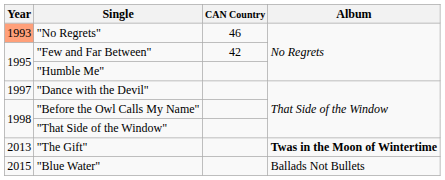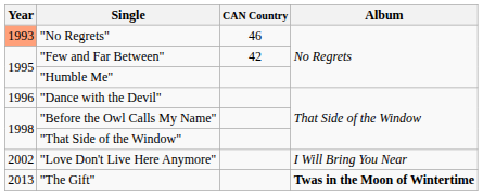 <table class="wikitable">
 <tr>
 <th>Year</th>
 <th>Single</th>
 <th><small>CAN Country</small></th>
 <th>Album</th>
 </tr>
 <tr>
 <td style="background: lightsalmon;">1993</td>
 <td>"No Regrets"</td>
 <td align="center">46</td>
 <td rowspan="3"><em>No Regrets</em></td>
 </tr>
 <tr>
 <td rowspan="2">1995</td>
 <td>"Few and Far Between"</td>
 <td align="center">42</td>
 </tr>
 <tr>
 <td>"Humble Me"</td>
 <td></td>
 </tr>
 <tr>
-<td>1997</td>
+<td>1996</td>
 <td>"Dance with the Devil"</td>
 <td></td>
 <td rowspan="3"><em>That Side of the Window</em></td>
 </tr>
 <tr>
 <td rowspan="2">1998</td>
 <td>"Before the Owl Calls My Name"</td>
 <td></td>
 </tr>
 <tr>
 <td>"That Side of the Window"</td>
 <td></td>
 </tr>
 <tr>
+<td>2002</td>
+<td>"Love Don't Live Here Anymore"</td>
+<td></td>
+<td><em>I Will Bring You Near</em></td>
+</tr>
+<tr>
 <td>2013</td>
 <td>"The Gift"</td>
 <td></td>
 <td><strong>Twas in the Moon of Wintertime<em></td>
 </tr>
-<tr>
-<td>2015</td>
-<td>"Blue Water"</td>
-<td></td>
-<td></em>Ballads Not Bullets<em></td>
-</tr>
 </table>
